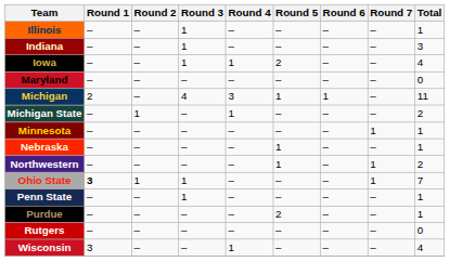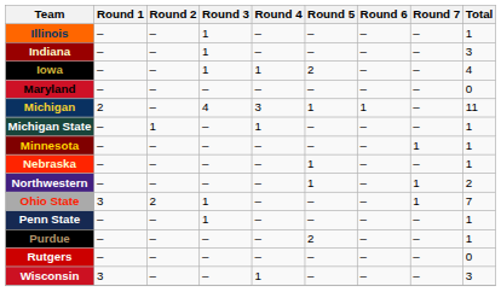 <table class="wikitable sortable">
 <tr>
 <th>Team</th>
 <th>Round 1</th>
 <th>Round 2</th>
 <th>Round 3</th>
 <th>Round 4</th>
 <th>Round 5</th>
 <th>Round 6</th>
 <th>Round 7</th>
 <th>Total</th>
 </tr>
 <tr>
 <th style="background:#f60; color:#036;">Illinois</th>
 <td>–</td>
 <td>–</td>
 <td>1</td>
 <td>–</td>
 <td>–</td>
 <td>–</td>
 <td>–</td>
 <td>1</td>
 </tr>
 <tr>
 <th style="background:#900; color:#ffc;">Indiana</th>
 <td>–</td>
 <td>–</td>
 <td>1</td>
 <td>–</td>
 <td>–</td>
 <td>–</td>
 <td>–</td>
 <td>3</td>
 </tr>
 <tr>
 <th style="background:#000; color:#cfb53b;">Iowa</th>
 <td>–</td>
 <td>–</td>
 <td>1</td>
 <td>1</td>
 <td>2</td>
 <td>–</td>
 <td>–</td>
 <td>4</td>
 </tr>
 <tr>
 <th style="background:#ce1126; color:#000;">Maryland</th>
 <td>–</td>
 <td>–</td>
 <td>–</td>
 <td>–</td>
 <td>–</td>
 <td>–</td>
 <td>–</td>
 <td>0</td>
 </tr>
 <tr>
 <th style="background:#093161; color:#f5d130;">Michigan</th>
 <td>2</td>
 <td>–</td>
 <td>4</td>
 <td>3</td>
 <td>1</td>
 <td>1</td>
 <td>–</td>
 <td>11</td>
 </tr>
 <tr>
 <th style="background:#18453b; color:#fff;">Michigan State</th>
 <td>–</td>
 <td>1</td>
 <td>–</td>
 <td>1</td>
 <td>–</td>
 <td>–</td>
 <td>–</td>
-<td>2</td>
+<td>1</td>
 </tr>
 <tr>
 <th style="background:maroon; color:gold;">Minnesota</th>
 <td>–</td>
 <td>–</td>
 <td>–</td>
 <td>–</td>
 <td>–</td>
 <td>–</td>
 <td>1</td>
 <td>1</td>
 </tr>
 <tr>
 <th style="background:#FF2400; color:#FFFDD0;">Nebraska</th>
 <td>–</td>
 <td>–</td>
 <td>–</td>
 <td>–</td>
 <td>1</td>
 <td>–</td>
 <td>–</td>
 <td>1</td>
 </tr>
 <tr>
 <th style="background:#431f81; color:#fff;">Northwestern</th>
 <td>–</td>
 <td>–</td>
 <td>–</td>
 <td>–</td>
 <td>1</td>
 <td>–</td>
 <td>1</td>
 <td>2</td>
 </tr>
 <tr>
 <th style="background:#aaa; color:#ff2000;">Ohio State</th>
-<td><strong>3</strong></td>
-<td>1</td>
+<td>3</td>
+<td>2</td>
 <td>1</td>
 <td>–</td>
 <td>–</td>
 <td>–</td>
 <td>1</td>
 <td>7</td>
 </tr>
 <tr>
 <th style="background:#162952; color:#fff;">Penn State</th>
 <td>–</td>
 <td>–</td>
 <td>1</td>
 <td>–</td>
 <td>–</td>
 <td>–</td>
 <td>–</td>
 <td>1</td>
 </tr>
 <tr>
 <th style="background:#000; color:#b1946c;">Purdue</th>
 <td>–</td>
 <td>–</td>
 <td>–</td>
 <td>–</td>
 <td>2</td>
 <td>–</td>
 <td>–</td>
 <td>1</td>
 </tr>
 <tr>
 <th style="background:#c00; color:#fff;"><strong>Rutgers</strong></th>
 <td>–</td>
 <td>–</td>
 <td>–</td>
 <td>–</td>
 <td>–</td>
 <td>–</td>
 <td>–</td>
 <td>0</td>
 </tr>
 <tr>
 <th style="background:#c12; color:#fff;">Wisconsin</th>
 <td>3</td>
 <td>–</td>
 <td>–</td>
 <td>1</td>
 <td>–</td>
 <td>–</td>
 <td>–</td>
-<td>4</td>
+<td>3</td>
 </tr>
 <tr>
 </tr>
 </table>
